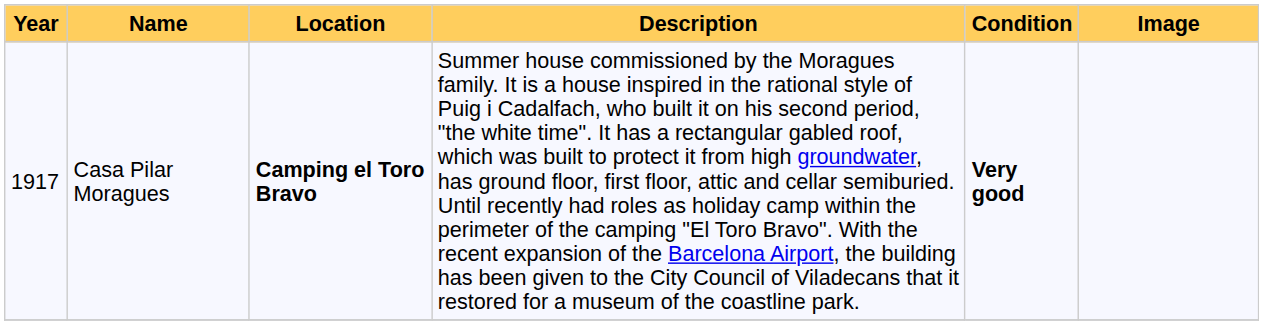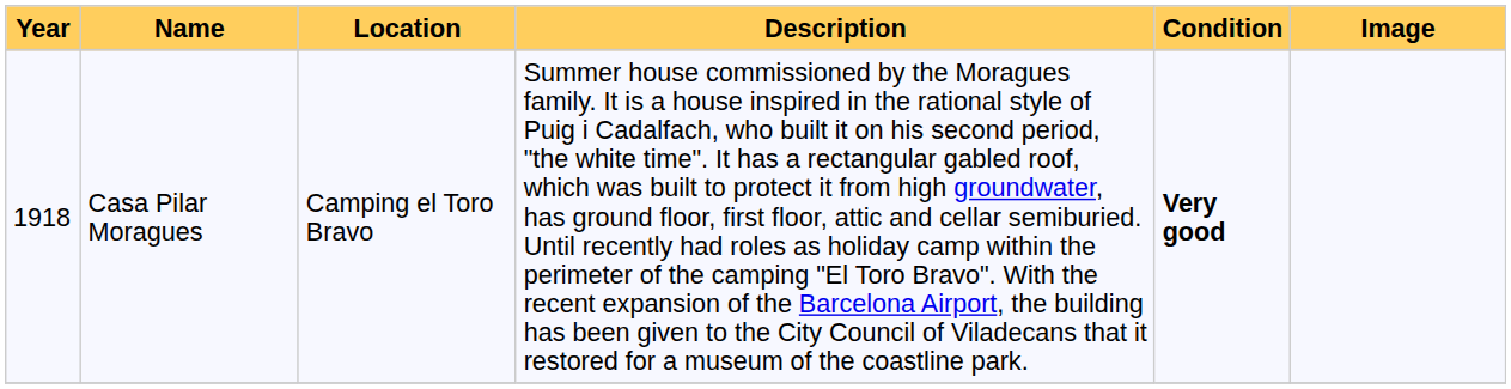 <table bgcolor="#f7f8ff" cellpadding="4" cellspacing="0" border="1" style="font-size: 95%; border: #cccccc solid 1px; border-collapse: collapse;">
 <tr>
 <th width="5%" style="background:#ffce5d;">Year</th>
 <th width="15%" style="background:#ffce5d;">Name</th>
 <th width="15%" style="background:#ffce5d;">Location</th>
 <th width="45%" style="background:#ffce5d;">Description</th>
 <th width="5%" style="background:#ffce5d;">Condition</th>
 <th width="15%" style="background:#ffce5d;">Image</th>
 </tr>
 <tr ---->
 </tr>
 <tr>
-<td>1917</td>
+<td>1918</td>
 <td>Casa Pilar Moragues</td>
-<td><strong>Camping el Toro Bravo</strong></td>
+<td>Camping el Toro Bravo</td>
 <td>Summer house commissioned by the Moragues family. It is a house inspired in the rational style of Puig i Cadalfach, who built it on his second period, "the white time". It has a rectangular gabled roof, which was built to protect it from high <a href='#'>groundwater</a>, has ground floor, first floor, attic and cellar semiburied. Until recently had roles as holiday camp within the perimeter of the camping "El Toro Bravo". With the recent expansion of the <a href='#'>Barcelona Airport</a>, the building has been given to the City Council of Viladecans that it restored for a museum of the coastline park.</td>
 <td><strong>Very good</strong></td>
 <td></td>
 </tr>
 <tr>
 </tr>
 </table>
